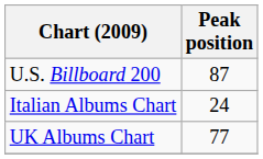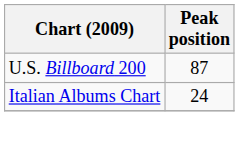 <table class="wikitable sortable">
 <tr>
 <th>Chart (2009)</th>
 <th>Peak<br>position</th>
 </tr>
 <tr>
 <td>U.S. <a href='#'><em>Billboard</em> 200</a></td>
 <td align="center">87</td>
 </tr>
 <tr>
 <td><a href='#'>Italian Albums Chart</a></td>
 <td align="center">24</td>
 </tr>
 <tr>
-<td><a href='#'>UK Albums Chart</a></td>
-<td align="center">77</td>
-</tr>
-<tr>
 </tr>
 </table>
